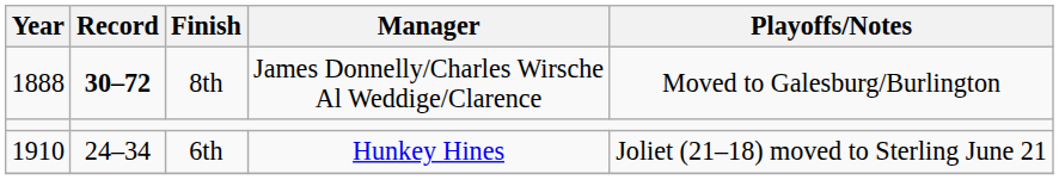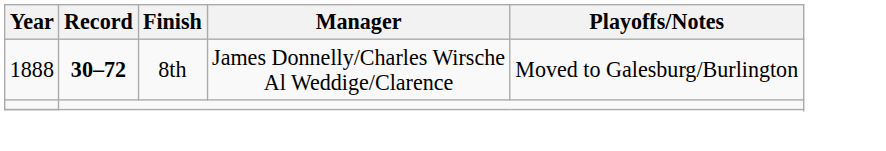 <table class="wikitable" style="text-align:center">
 <tr>
 <th>Year</th>
 <th>Record</th>
 <th>Finish</th>
 <th>Manager</th>
 <th>Playoffs/Notes</th>
 </tr>
 <tr align=center>
 <td>1888</td>
 <td><strong>30–72</strong></td>
 <td>8th</td>
 <td>James Donnelly/Charles Wirsche<br>Al Weddige/Clarence</td>
 <td>Moved to Galesburg/Burlington</td>
 </tr>
 <tr align=center>
 <td></td>
 </tr>
 <tr align=center>
-<td>1910</td>
-<td>24–34</td>
-<td>6th</td>
-<td><a href='#'>Hunkey Hines</a></td>
-<td>Joliet (21–18) moved to Sterling June 21</td>
-</tr>
-<tr align=center>
 </tr>
 </table>
